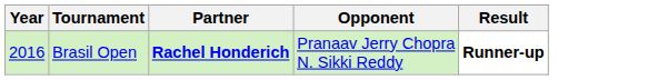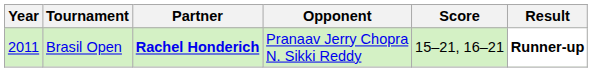 <table class="sortable wikitable" style="font-size: 90%;">
 <tr>
 <th>Year</th>
 <th>Tournament</th>
 <th>Partner</th>
 <th>Opponent</th>
+<th>Score</th>
 <th>Result</th>
 </tr>
 <tr style="background:#D4F1C5">
-<td align="center"><a href='#'>2016</a></td>
+<td align="center"><a href='#'>2011</a></td>
 <td align="left"><a href='#'>Brasil Open</a></td>
 <td align="left"><strong> <a href='#'>Rachel Honderich</a></strong></td>
 <td align="left"> <a href='#'>Pranaav Jerry Chopra</a> <br>  <a href='#'>N. Sikki Reddy</a></td>
+<td align="left">15–21, 16–21</td>
 <td style="text-align:left; background:white"> <strong>Runner-up</strong></td>
 </tr>
 </table>
